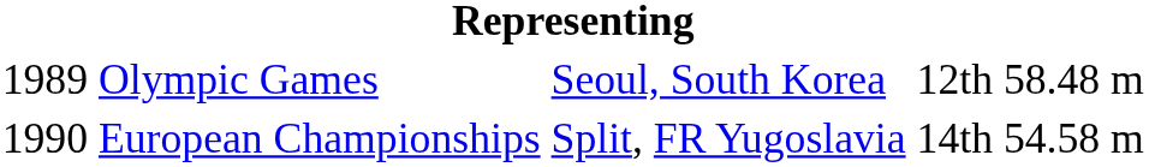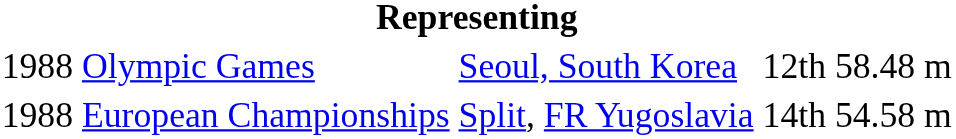 <table>
 <tr>
 <th colspan="5">Representing </th>
 </tr>
 <tr>
-<td>1989</td>
+<td>1988</td>
 <td><a href='#'>Olympic Games</a></td>
 <td><a href='#'>Seoul, South Korea</a></td>
 <td>12th</td>
 <td>58.48 m</td>
 </tr>
 <tr>
-<td>1990</td>
+<td>1988</td>
 <td><a href='#'>European Championships</a></td>
 <td><a href='#'>Split</a>, <a href='#'>FR Yugoslavia</a></td>
 <td>14th</td>
 <td>54.58 m</td>
 </tr>
 </table>
